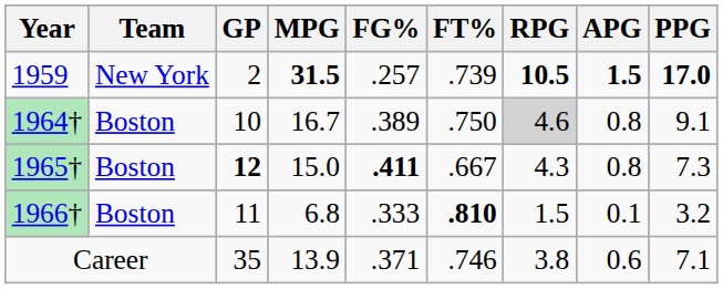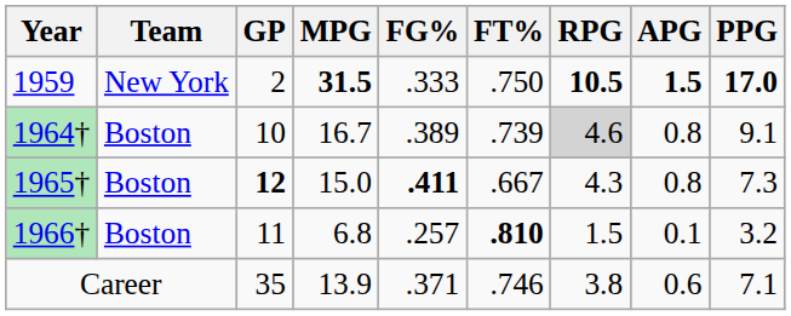 <table class="wikitable sortable" style="font-size:95%; text-align:right;">
 <tr>
 <th>Year</th>
 <th>Team</th>
 <th>GP</th>
 <th>MPG</th>
 <th>FG%</th>
 <th>FT%</th>
 <th>RPG</th>
 <th>APG</th>
 <th>PPG</th>
 </tr>
 <tr>
 <td style="text-align:left;"><a href='#'>1959</a></td>
 <td style="text-align:left;"><a href='#'>New York</a></td>
 <td>2</td>
 <td><strong>31.5</strong></td>
-<td>.257</td>
-<td>.739</td>
+<td>.333</td>
+<td>.750</td>
 <td><strong>10.5</strong></td>
 <td><strong>1.5</strong></td>
 <td><strong>17.0</strong></td>
 </tr>
 <tr>
 <td style="text-align:left;background:#afe6ba;"><a href='#'>1964</a>†</td>
 <td style="text-align:left;"><a href='#'>Boston</a></td>
 <td>10</td>
 <td>16.7</td>
 <td>.389</td>
-<td>.750</td>
+<td>.739</td>
 <td style="background: lightgrey;">4.6</td>
 <td>0.8</td>
 <td>9.1</td>
 </tr>
 <tr>
 <td style="text-align:left;background:#afe6ba;"><a href='#'>1965</a>†</td>
 <td style="text-align:left;"><a href='#'>Boston</a></td>
 <td><strong>12</strong></td>
 <td>15.0</td>
 <td><strong>.411</strong></td>
 <td>.667</td>
 <td>4.3</td>
 <td>0.8</td>
 <td>7.3</td>
 </tr>
 <tr>
 <td style="text-align:left;background:#afe6ba;"><a href='#'>1966</a>†</td>
 <td style="text-align:left;"><a href='#'>Boston</a></td>
 <td>11</td>
 <td>6.8</td>
-<td>.333</td>
+<td>.257</td>
 <td><strong>.810</strong></td>
 <td>1.5</td>
 <td>0.1</td>
 <td>3.2</td>
 </tr>
 <tr class="sortbottom">
 <td style="text-align:center;" colspan="2">Career</td>
 <td>35</td>
 <td>13.9</td>
 <td>.371</td>
 <td>.746</td>
 <td>3.8</td>
 <td>0.6</td>
 <td>7.1</td>
 </tr>
 </table>
